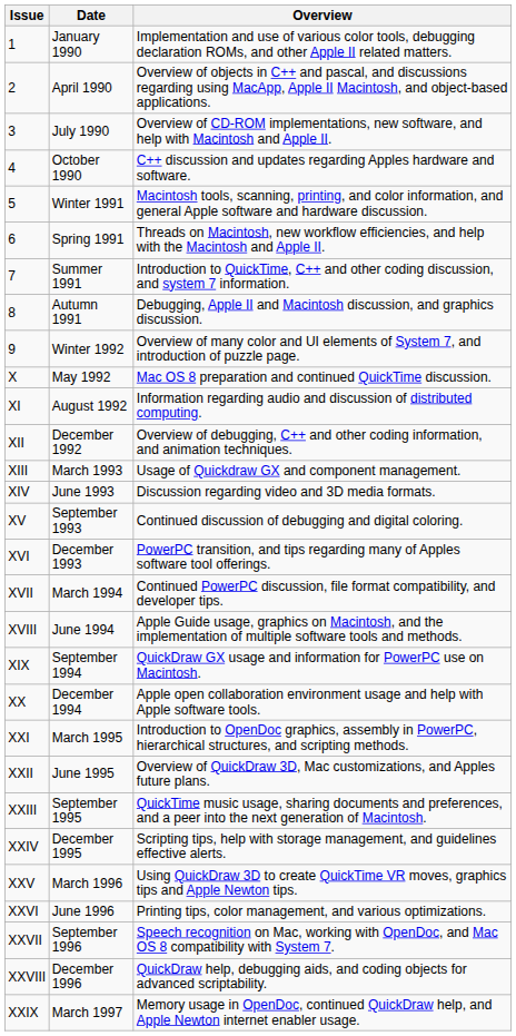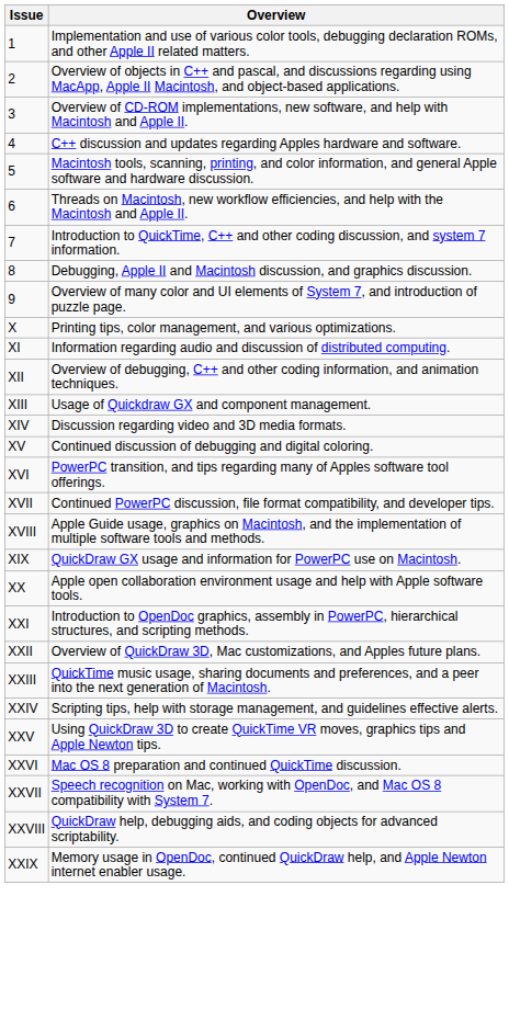 <table class="wikitable">
 <tr>
 <th>Issue</th>
-<th>Date</th>
 <th>Overview</th>
 </tr>
 <tr>
 <td>1</td>
-<td>January 1990</td>
 <td>Implementation and use of various color tools, debugging declaration ROMs, and other <a href='#'>Apple II</a> related matters.</td>
 </tr>
 <tr>
 <td>2</td>
-<td>April 1990</td>
 <td>Overview of objects in <a href='#'>C++</a> and pascal, and discussions regarding using <a href='#'>MacApp</a>, <a href='#'>Apple II</a> <a href='#'>Macintosh</a>, and object-based applications.</td>
 </tr>
 <tr>
 <td>3</td>
-<td>July 1990</td>
 <td>Overview of <a href='#'>CD-ROM</a> implementations, new software, and help with <a href='#'>Macintosh</a> and <a href='#'>Apple II</a>.</td>
 </tr>
 <tr>
 <td>4</td>
-<td>October 1990</td>
 <td><a href='#'>C++</a> discussion and updates regarding Apples hardware and software.</td>
 </tr>
 <tr>
 <td>5</td>
-<td>Winter 1991</td>
 <td><a href='#'>Macintosh</a> tools, scanning, <a href='#'>printing</a>, and color information, and general Apple software and hardware discussion.</td>
 </tr>
 <tr>
 <td>6</td>
-<td>Spring 1991</td>
 <td>Threads on <a href='#'>Macintosh</a>, new workflow efficiencies, and help with the <a href='#'>Macintosh</a> and <a href='#'>Apple II</a>.</td>
 </tr>
 <tr>
 <td>7</td>
-<td>Summer 1991</td>
 <td>Introduction to <a href='#'>QuickTime</a>, <a href='#'>C++</a> and other coding discussion, and <a href='#'>system 7</a> information.</td>
 </tr>
 <tr>
 <td>8</td>
-<td>Autumn 1991</td>
 <td>Debugging, <a href='#'>Apple II</a> and <a href='#'>Macintosh</a> discussion, and graphics discussion.</td>
 </tr>
 <tr>
 <td>9</td>
-<td>Winter 1992</td>
 <td>Overview of many color and UI elements of <a href='#'>System 7</a>, and introduction of puzzle page.</td>
 </tr>
 <tr>
 <td>X</td>
-<td>May 1992</td>
-<td><a href='#'>Mac OS 8</a> preparation and continued <a href='#'>QuickTime</a> discussion.</td>
+<td>Printing tips, color management, and various optimizations.</td>
 </tr>
 <tr>
 <td>XI</td>
-<td>August 1992</td>
 <td>Information regarding audio and discussion of <a href='#'>distributed computing</a>.</td>
 </tr>
 <tr>
 <td>XII</td>
-<td>December 1992</td>
 <td>Overview of debugging, <a href='#'>C++</a> and other coding information, and animation techniques.</td>
 </tr>
 <tr>
 <td>XIII</td>
-<td>March 1993</td>
 <td>Usage of <a href='#'>Quickdraw GX</a> and component management.</td>
 </tr>
 <tr>
 <td>XIV</td>
-<td>June 1993</td>
 <td>Discussion regarding video and 3D media formats.</td>
 </tr>
 <tr>
 <td>XV</td>
-<td>September 1993</td>
 <td>Continued discussion of debugging and digital coloring.</td>
 </tr>
 <tr>
 <td>XVI</td>
-<td>December 1993</td>
 <td><a href='#'>PowerPC</a> transition, and tips regarding many of Apples software tool offerings.</td>
 </tr>
 <tr>
 <td>XVII</td>
-<td>March 1994</td>
 <td>Continued <a href='#'>PowerPC</a> discussion, file format compatibility, and developer tips.</td>
 </tr>
 <tr>
 <td>XVIII</td>
-<td>June 1994</td>
 <td>Apple Guide usage, graphics on <a href='#'>Macintosh</a>, and the implementation of multiple software tools and methods.</td>
 </tr>
 <tr>
 <td>XIX</td>
-<td>September 1994</td>
 <td><a href='#'>QuickDraw GX</a> usage and information for <a href='#'>PowerPC</a> use on <a href='#'>Macintosh</a>.</td>
 </tr>
 <tr>
 <td>XX</td>
-<td>December 1994</td>
 <td>Apple open collaboration environment usage and help with Apple software tools.</td>
 </tr>
 <tr>
 <td>XXI</td>
-<td>March 1995</td>
 <td>Introduction to <a href='#'>OpenDoc</a> graphics, assembly in <a href='#'>PowerPC</a>, hierarchical structures, and scripting methods.</td>
 </tr>
 <tr>
 <td>XXII</td>
-<td>June 1995</td>
 <td>Overview of <a href='#'>QuickDraw 3D</a>, Mac customizations, and Apples future plans.</td>
 </tr>
 <tr>
 <td>XXIII</td>
-<td>September 1995</td>
 <td><a href='#'>QuickTime</a> music usage, sharing documents and preferences, and a peer into the next generation of <a href='#'>Macintosh</a>.</td>
 </tr>
 <tr>
 <td>XXIV</td>
-<td>December 1995</td>
 <td>Scripting tips, help with storage management, and guidelines effective alerts.</td>
 </tr>
 <tr>
 <td>XXV</td>
-<td>March 1996</td>
 <td>Using <a href='#'>QuickDraw 3D</a> to create <a href='#'>QuickTime VR</a> moves, graphics tips and <a href='#'>Apple Newton</a> tips.</td>
 </tr>
 <tr>
 <td>XXVI</td>
-<td>June 1996</td>
-<td>Printing tips, color management, and various optimizations.</td>
+<td><a href='#'>Mac OS 8</a> preparation and continued <a href='#'>QuickTime</a> discussion.</td>
 </tr>
 <tr>
 <td>XXVII</td>
-<td>September 1996</td>
 <td><a href='#'>Speech recognition</a> on Mac, working with <a href='#'>OpenDoc</a>, and <a href='#'>Mac OS 8</a> compatibility with <a href='#'>System 7</a>.</td>
 </tr>
 <tr>
 <td>XXVIII</td>
-<td>December 1996</td>
 <td><a href='#'>QuickDraw</a> help, debugging aids, and coding objects for advanced scriptability.</td>
 </tr>
 <tr>
 <td>XXIX</td>
-<td>March 1997</td>
 <td>Memory usage in <a href='#'>OpenDoc</a>, continued <a href='#'>QuickDraw</a> help, and <a href='#'>Apple Newton</a> internet enabler usage.</td>
 </tr>
 </table>
